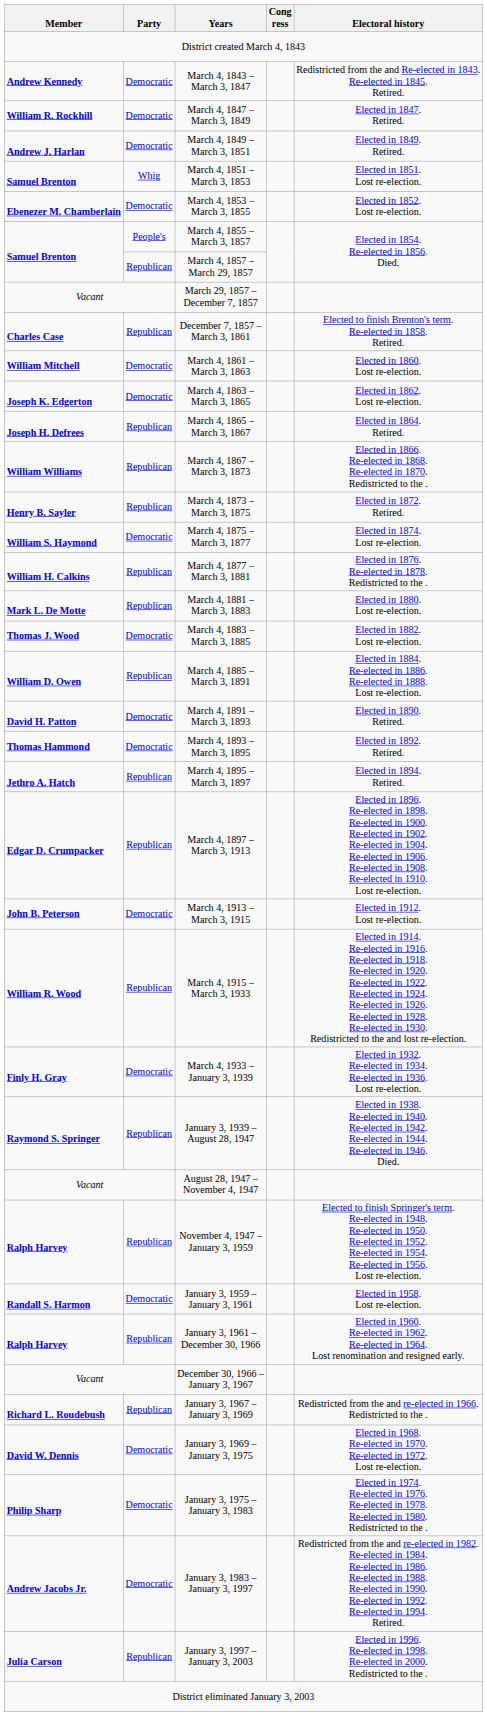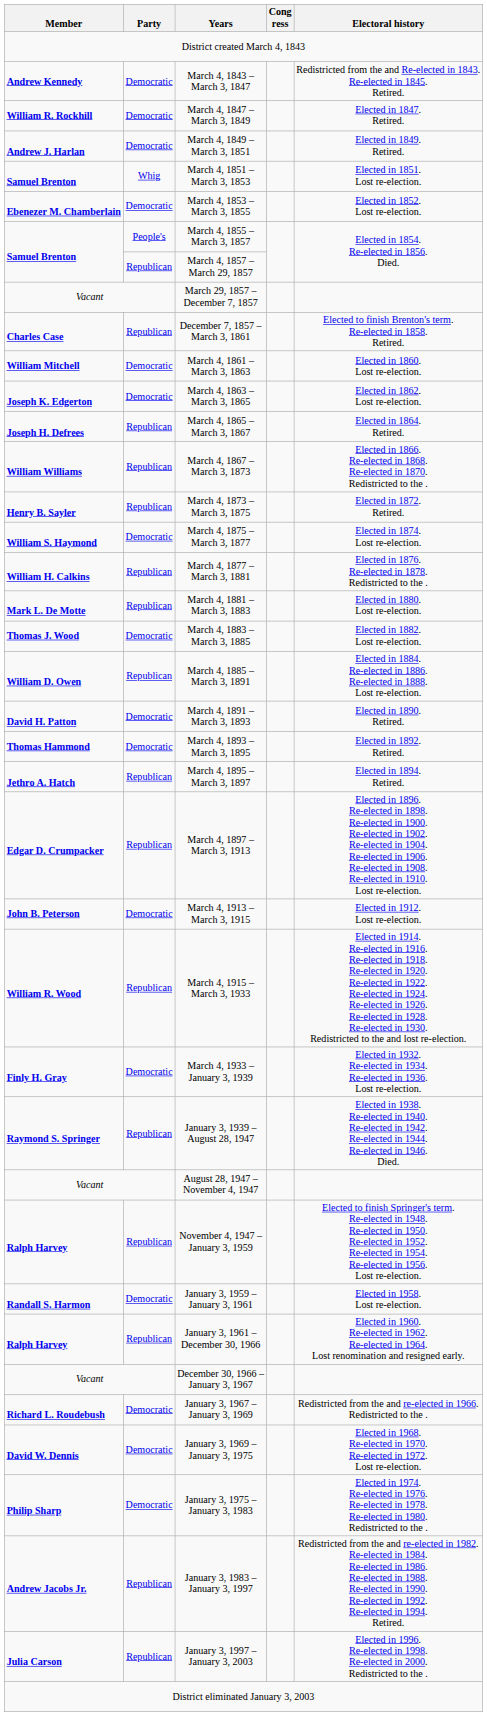 <table class=wikitable style="text-align:center">
 <tr valign=bottom>
 <th>Member</th>
 <th>Party</th>
 <th>Years</th>
 <th>Cong<br>ress</th>
 <th>Electoral history</th>
 </tr>
 <tr style="height:3em">
 <td colspan=5>District created March 4, 1843</td>
 </tr>
 <tr style="height:3em">
 <td align=left><strong><a href='#'>Andrew Kennedy</a></strong><br></td>
 <td><a href='#'>Democratic</a></td>
 <td nowrap>March 4, 1843 –<br>March 3, 1847</td>
 <td></td>
 <td>Redistricted from the  and <a href='#'>Re-elected in 1843</a>.<br><a href='#'>Re-elected in 1845</a>.<br>Retired.</td>
 </tr>
 <tr style="height:3em">
 <td align=left><strong><a href='#'>William R. Rockhill</a></strong><br></td>
 <td><a href='#'>Democratic</a></td>
 <td nowrap>March 4, 1847 –<br>March 3, 1849</td>
 <td></td>
 <td><a href='#'>Elected in 1847</a>.<br>Retired.</td>
 </tr>
 <tr style="height:3em">
 <td align=left><br><strong><a href='#'>Andrew J. Harlan</a></strong><br></td>
 <td><a href='#'>Democratic</a></td>
 <td nowrap>March 4, 1849 –<br>March 3, 1851</td>
 <td></td>
 <td><a href='#'>Elected in 1849</a>.<br>Retired.</td>
 </tr>
 <tr style="height:3em">
 <td align=left><br><strong><a href='#'>Samuel Brenton</a></strong><br></td>
 <td><a href='#'>Whig</a></td>
 <td nowrap>March 4, 1851 –<br>March 3, 1853</td>
 <td></td>
 <td><a href='#'>Elected in 1851</a>.<br>Lost re-election.</td>
 </tr>
 <tr style="height:3em">
 <td align=left><br><strong><a href='#'>Ebenezer M. Chamberlain</a></strong><br></td>
 <td><a href='#'>Democratic</a></td>
 <td nowrap>March 4, 1853 –<br>March 3, 1855</td>
 <td></td>
 <td><a href='#'>Elected in 1852</a>.<br>Lost re-election.</td>
 </tr>
 <tr style="height:3em">
 <td align=left rowspan=2><br><strong><a href='#'>Samuel Brenton</a></strong><br></td>
 <td><a href='#'>People's</a></td>
 <td nowrap>March 4, 1855 –<br>March 3, 1857</td>
 <td rowspan=2></td>
 <td rowspan=2><a href='#'>Elected in 1854</a>.<br><a href='#'>Re-elected in 1856</a>.<br>Died.</td>
 </tr>
 <tr style="height:3em">
 <td><a href='#'>Republican</a></td>
 <td nowrap>March 4, 1857 –<br>March 29, 1857</td>
 </tr>
 <tr style="height:3em">
 <td colspan=2><em>Vacant</em></td>
 <td nowrap>March 29, 1857 –<br>December 7, 1857</td>
 <td></td>
 <td></td>
 </tr>
 <tr style="height:3em">
 <td align=left><br><strong><a href='#'>Charles Case</a></strong><br></td>
 <td><a href='#'>Republican</a></td>
 <td nowrap>December 7, 1857 –<br>March 3, 1861</td>
 <td></td>
 <td><a href='#'>Elected to finish Brenton's term</a>.<br><a href='#'>Re-elected in 1858</a>.<br>Retired.</td>
 </tr>
 <tr style="height:3em">
 <td align=left><strong><a href='#'>William Mitchell</a></strong><br></td>
 <td><a href='#'>Democratic</a></td>
 <td nowrap>March 4, 1861 –<br>March 3, 1863</td>
 <td></td>
 <td><a href='#'>Elected in 1860</a>.<br>Lost re-election.</td>
 </tr>
 <tr style="height:3em">
 <td align=left><br><strong><a href='#'>Joseph K. Edgerton</a></strong><br></td>
 <td><a href='#'>Democratic</a></td>
 <td nowrap>March 4, 1863 –<br>March 3, 1865</td>
 <td></td>
 <td><a href='#'>Elected in 1862</a>.<br>Lost re-election.</td>
 </tr>
 <tr style="height:3em">
 <td align=left><br><strong><a href='#'>Joseph H. Defrees</a></strong><br></td>
 <td><a href='#'>Republican</a></td>
 <td nowrap>March 4, 1865 –<br>March 3, 1867</td>
 <td></td>
 <td><a href='#'>Elected in 1864</a>.<br>Retired.</td>
 </tr>
 <tr style="height:3em">
 <td align=left><br><strong><a href='#'>William Williams</a></strong><br></td>
 <td><a href='#'>Republican</a></td>
 <td nowrap>March 4, 1867 –<br>March 3, 1873</td>
 <td></td>
 <td><a href='#'>Elected in 1866</a>.<br><a href='#'>Re-elected in 1868</a>.<br><a href='#'>Re-elected in 1870</a>.<br>Redistricted to the .</td>
 </tr>
 <tr style="height:3em">
 <td align=left><br><strong><a href='#'>Henry B. Sayler</a></strong><br></td>
 <td><a href='#'>Republican</a></td>
 <td nowrap>March 4, 1873 –<br>March 3, 1875</td>
 <td></td>
 <td><a href='#'>Elected in 1872</a>.<br>Retired.</td>
 </tr>
 <tr style="height:3em">
 <td align=left><br><strong><a href='#'>William S. Haymond</a></strong><br></td>
 <td><a href='#'>Democratic</a></td>
 <td nowrap>March 4, 1875 –<br>March 3, 1877</td>
 <td></td>
 <td><a href='#'>Elected in 1874</a>.<br>Lost re-election.</td>
 </tr>
 <tr style="height:3em">
 <td align=left><br><strong><a href='#'>William H. Calkins</a></strong><br></td>
 <td><a href='#'>Republican</a></td>
 <td nowrap>March 4, 1877 –<br>March 3, 1881</td>
 <td></td>
 <td><a href='#'>Elected in 1876</a>.<br><a href='#'>Re-elected in 1878</a>.<br>Redistricted to the .</td>
 </tr>
 <tr style="height:3em">
 <td align=left><br><strong><a href='#'>Mark L. De Motte</a></strong><br></td>
 <td><a href='#'>Republican</a></td>
 <td nowrap>March 4, 1881 –<br>March 3, 1883</td>
 <td></td>
 <td><a href='#'>Elected in 1880</a>.<br>Lost re-election.</td>
 </tr>
 <tr style="height:3em">
 <td align=left><strong><a href='#'>Thomas J. Wood</a></strong><br></td>
 <td><a href='#'>Democratic</a></td>
 <td nowrap>March 4, 1883 –<br>March 3, 1885</td>
 <td></td>
 <td><a href='#'>Elected in 1882</a>.<br>Lost re-election.</td>
 </tr>
 <tr style="height:3em">
 <td align=left><br><strong><a href='#'>William D. Owen</a></strong><br></td>
 <td><a href='#'>Republican</a></td>
 <td nowrap>March 4, 1885 –<br>March 3, 1891</td>
 <td></td>
 <td><a href='#'>Elected in 1884</a>.<br><a href='#'>Re-elected in 1886</a>.<br><a href='#'>Re-elected in 1888</a>.<br>Lost re-election.</td>
 </tr>
 <tr style="height:3em">
 <td align=left><br><strong><a href='#'>David H. Patton</a></strong><br></td>
 <td><a href='#'>Democratic</a></td>
 <td nowrap>March 4, 1891 –<br>March 3, 1893</td>
 <td></td>
 <td><a href='#'>Elected in 1890</a>.<br>Retired.</td>
 </tr>
 <tr style="height:3em">
 <td align=left><strong><a href='#'>Thomas Hammond</a></strong><br></td>
 <td><a href='#'>Democratic</a></td>
 <td nowrap>March 4, 1893 –<br>March 3, 1895</td>
 <td></td>
 <td><a href='#'>Elected in 1892</a>.<br>Retired.</td>
 </tr>
 <tr style="height:3em">
 <td align=left><br><strong><a href='#'>Jethro A. Hatch</a></strong><br></td>
 <td><a href='#'>Republican</a></td>
 <td nowrap>March 4, 1895 –<br>March 3, 1897</td>
 <td></td>
 <td><a href='#'>Elected in 1894</a>.<br>Retired.</td>
 </tr>
 <tr style="height:3em">
 <td align=left><br><strong><a href='#'>Edgar D. Crumpacker</a></strong><br></td>
 <td><a href='#'>Republican</a></td>
 <td nowrap>March 4, 1897 –<br>March 3, 1913</td>
 <td></td>
 <td><a href='#'>Elected in 1896</a>.<br><a href='#'>Re-elected in 1898</a>.<br><a href='#'>Re-elected in 1900</a>.<br><a href='#'>Re-elected in 1902</a>.<br><a href='#'>Re-elected in 1904</a>.<br><a href='#'>Re-elected in 1906</a>.<br><a href='#'>Re-elected in 1908</a>.<br><a href='#'>Re-elected in 1910</a>.<br>Lost re-election.</td>
 </tr>
 <tr style="height:3em">
 <td align=left><strong><a href='#'>John B. Peterson</a></strong><br></td>
 <td><a href='#'>Democratic</a></td>
 <td nowrap>March 4, 1913 –<br>March 3, 1915</td>
 <td></td>
 <td><a href='#'>Elected in 1912</a>.<br>Lost re-election.</td>
 </tr>
 <tr style="height:3em">
 <td align=left><br><strong><a href='#'>William R. Wood</a></strong><br></td>
 <td><a href='#'>Republican</a></td>
 <td nowrap>March 4, 1915 –<br>March 3, 1933</td>
 <td></td>
 <td><a href='#'>Elected in 1914</a>.<br><a href='#'>Re-elected in 1916</a>.<br><a href='#'>Re-elected in 1918</a>.<br><a href='#'>Re-elected in 1920</a>.<br><a href='#'>Re-elected in 1922</a>.<br><a href='#'>Re-elected in 1924</a>.<br><a href='#'>Re-elected in 1926</a>.<br><a href='#'>Re-elected in 1928</a>.<br><a href='#'>Re-elected in 1930</a>.<br>Redistricted to the  and lost re-election.</td>
 </tr>
 <tr style="height:3em">
 <td align=left><br><strong><a href='#'>Finly H. Gray</a></strong><br></td>
 <td><a href='#'>Democratic</a></td>
 <td nowrap>March 4, 1933 –<br>January 3, 1939</td>
 <td></td>
 <td><a href='#'>Elected in 1932</a>.<br><a href='#'>Re-elected in 1934</a>.<br><a href='#'>Re-elected in 1936</a>.<br>Lost re-election.</td>
 </tr>
 <tr style="height:3em">
 <td align=left><br><strong><a href='#'>Raymond S. Springer</a></strong><br></td>
 <td><a href='#'>Republican</a></td>
 <td nowrap>January 3, 1939 –<br>August 28, 1947</td>
 <td></td>
 <td><a href='#'>Elected in 1938</a>.<br><a href='#'>Re-elected in 1940</a>.<br><a href='#'>Re-elected in 1942</a>.<br><a href='#'>Re-elected in 1944</a>.<br><a href='#'>Re-elected in 1946</a>.<br>Died.</td>
 </tr>
 <tr style="height:3em">
 <td colspan=2><em>Vacant</em></td>
 <td nowrap>August 28, 1947 –<br>November 4, 1947</td>
 <td></td>
 <td></td>
 </tr>
 <tr style="height:3em">
 <td align=left><br><strong><a href='#'>Ralph Harvey</a></strong><br></td>
 <td><a href='#'>Republican</a></td>
 <td nowrap>November 4, 1947 –<br>January 3, 1959</td>
 <td></td>
 <td><a href='#'>Elected to finish Springer's term</a>.<br><a href='#'>Re-elected in 1948</a>.<br><a href='#'>Re-elected in 1950</a>.<br><a href='#'>Re-elected in 1952</a>.<br><a href='#'>Re-elected in 1954</a>.<br><a href='#'>Re-elected in 1956</a>.<br>Lost re-election.</td>
 </tr>
 <tr style="height:3em">
 <td align=left><br><strong><a href='#'>Randall S. Harmon</a></strong><br></td>
 <td><a href='#'>Democratic</a></td>
 <td nowrap>January 3, 1959 –<br>January 3, 1961</td>
 <td></td>
 <td><a href='#'>Elected in 1958</a>.<br>Lost re-election.</td>
 </tr>
 <tr style="height:3em">
 <td align=left><br><strong><a href='#'>Ralph Harvey</a></strong><br></td>
 <td><a href='#'>Republican</a></td>
 <td nowrap>January 3, 1961 –<br>December 30, 1966</td>
 <td></td>
 <td><a href='#'>Elected in 1960</a>.<br><a href='#'>Re-elected in 1962</a>.<br><a href='#'>Re-elected in 1964</a>.<br>Lost renomination and resigned early.</td>
 </tr>
 <tr style="height:3em">
 <td colspan=2><em>Vacant</em></td>
 <td nowrap>December 30, 1966 –<br>January 3, 1967</td>
 <td></td>
 <td></td>
 </tr>
 <tr style="height:3em">
 <td align=left><br><strong><a href='#'>Richard L. Roudebush</a></strong><br></td>
-<td><a href='#'>Republican</a></td>
+<td><a href='#'>Democratic</a></td>
 <td nowrap>January 3, 1967 –<br>January 3, 1969</td>
 <td></td>
 <td>Redistricted from the  and <a href='#'>re-elected in 1966</a>.<br>Redistricted to the .</td>
 </tr>
 <tr style="height:3em">
 <td align=left><br><strong><a href='#'>David W. Dennis</a></strong><br></td>
 <td><a href='#'>Democratic</a></td>
 <td nowrap>January 3, 1969 –<br>January 3, 1975</td>
 <td></td>
 <td><a href='#'>Elected in 1968</a>.<br><a href='#'>Re-elected in 1970</a>.<br><a href='#'>Re-elected in 1972</a>.<br>Lost re-election.</td>
 </tr>
 <tr style="height:3em">
 <td align=left><br><strong><a href='#'>Philip Sharp</a></strong><br></td>
 <td><a href='#'>Democratic</a></td>
 <td nowrap>January 3, 1975 –<br>January 3, 1983</td>
 <td></td>
 <td><a href='#'>Elected in 1974</a>.<br><a href='#'>Re-elected in 1976</a>.<br><a href='#'>Re-elected in 1978</a>.<br><a href='#'>Re-elected in 1980</a>.<br>Redistricted to the .</td>
 </tr>
 <tr style="height:3em">
 <td align=left><br><strong><a href='#'>Andrew Jacobs Jr.</a></strong><br></td>
-<td><a href='#'>Democratic</a></td>
+<td><a href='#'>Republican</a></td>
 <td nowrap>January 3, 1983 –<br>January 3, 1997</td>
 <td></td>
 <td>Redistricted from the  and <a href='#'>re-elected in 1982</a>.<br><a href='#'>Re-elected in 1984</a>.<br><a href='#'>Re-elected in 1986</a>.<br><a href='#'>Re-elected in 1988</a>.<br><a href='#'>Re-elected in 1990</a>.<br><a href='#'>Re-elected in 1992</a>.<br><a href='#'>Re-elected in 1994</a>.<br>Retired.</td>
 </tr>
 <tr style="height:3em">
 <td align=left><br><strong><a href='#'>Julia Carson</a></strong><br></td>
 <td><a href='#'>Republican</a></td>
 <td nowrap>January 3, 1997 –<br>January 3, 2003</td>
 <td></td>
 <td><a href='#'>Elected in 1996</a>.<br><a href='#'>Re-elected in 1998</a>.<br><a href='#'>Re-elected in 2000</a>.<br>Redistricted to the .</td>
 </tr>
 <tr style="height:3em">
 <td colspan=5>District eliminated January 3, 2003</td>
 </tr>
 </table>
